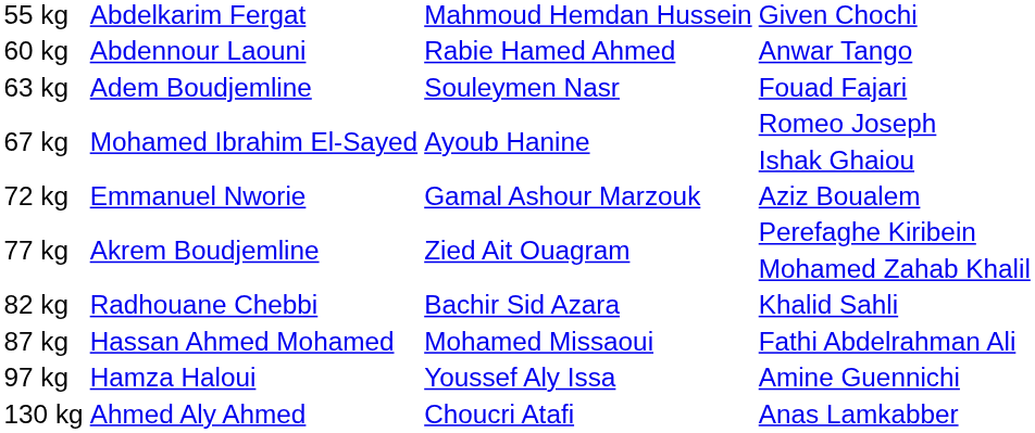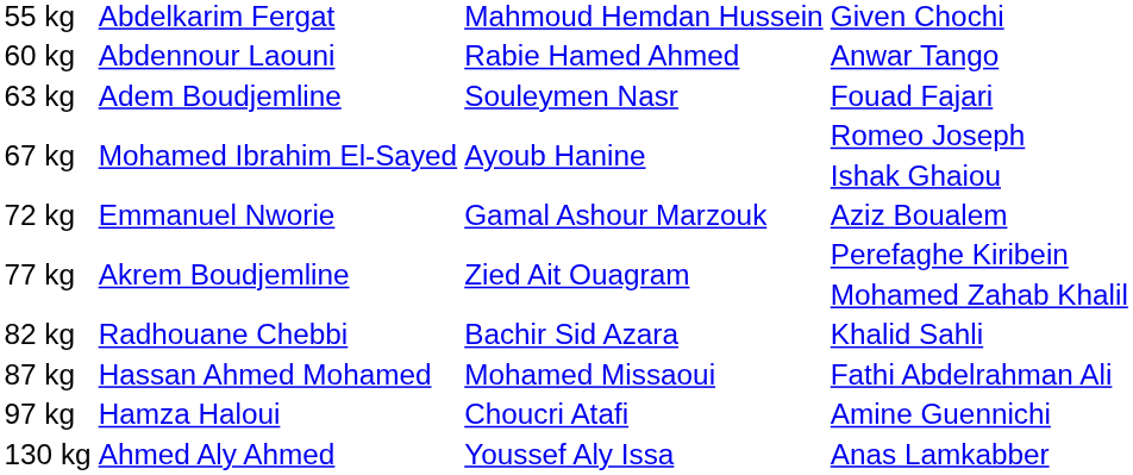 <table>
 <tr>
 <td>55 kg</td>
 <td> <a href='#'>Abdelkarim Fergat</a></td>
 <td> <a href='#'>Mahmoud Hemdan Hussein</a></td>
 <td> <a href='#'>Given Chochi</a></td>
 </tr>
 <tr>
 <td>60 kg</td>
 <td> <a href='#'>Abdennour Laouni</a></td>
 <td> <a href='#'>Rabie Hamed Ahmed</a></td>
 <td> <a href='#'>Anwar Tango</a></td>
 </tr>
 <tr>
 <td>63 kg</td>
 <td> <a href='#'>Adem Boudjemline</a></td>
 <td> <a href='#'>Souleymen Nasr</a></td>
 <td> <a href='#'>Fouad Fajari</a></td>
 </tr>
 <tr>
 <td rowspan=2>67 kg</td>
 <td rowspan=2> <a href='#'>Mohamed Ibrahim El-Sayed</a></td>
 <td rowspan=2> <a href='#'>Ayoub Hanine</a></td>
 <td> <a href='#'>Romeo Joseph</a></td>
 </tr>
 <tr>
 <td> <a href='#'>Ishak Ghaiou</a></td>
 </tr>
 <tr>
 <td>72 kg</td>
 <td> <a href='#'>Emmanuel Nworie</a></td>
 <td> <a href='#'>Gamal Ashour Marzouk</a></td>
 <td> <a href='#'>Aziz Boualem</a></td>
 </tr>
 <tr>
 <td rowspan=2>77 kg</td>
 <td rowspan=2> <a href='#'>Akrem Boudjemline</a></td>
 <td rowspan=2> <a href='#'>Zied Ait Ouagram</a></td>
 <td> <a href='#'>Perefaghe Kiribein</a></td>
 </tr>
 <tr>
 <td> <a href='#'>Mohamed Zahab Khalil</a></td>
 </tr>
 <tr>
 <td>82 kg</td>
 <td> <a href='#'>Radhouane Chebbi</a></td>
 <td> <a href='#'>Bachir Sid Azara</a></td>
 <td> <a href='#'>Khalid Sahli</a></td>
 </tr>
 <tr>
 <td>87 kg</td>
 <td> <a href='#'>Hassan Ahmed Mohamed</a></td>
 <td> <a href='#'>Mohamed Missaoui</a></td>
 <td> <a href='#'>Fathi Abdelrahman Ali</a></td>
 </tr>
 <tr>
 <td>97 kg</td>
 <td> <a href='#'>Hamza Haloui</a></td>
-<td> <a href='#'>Youssef Aly Issa</a></td>
+<td> <a href='#'>Choucri Atafi</a></td>
 <td> <a href='#'>Amine Guennichi</a></td>
 </tr>
 <tr>
 <td>130 kg</td>
 <td> <a href='#'>Ahmed Aly Ahmed</a></td>
-<td> <a href='#'>Choucri Atafi</a></td>
+<td> <a href='#'>Youssef Aly Issa</a></td>
 <td> <a href='#'>Anas Lamkabber</a></td>
 </tr>
 </table>
